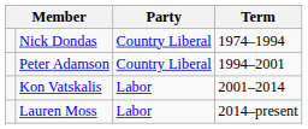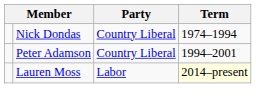 <table class="wikitable">
 <tr>
 <th colspan="2">Member</th>
 <th>Party</th>
 <th>Term</th>
 </tr>
 <tr>
 <td> </td>
 <td><a href='#'>Nick Dondas</a></td>
 <td><a href='#'>Country Liberal</a></td>
 <td>1974–1994</td>
 </tr>
 <tr>
 <td> </td>
 <td><a href='#'>Peter Adamson</a></td>
 <td><a href='#'>Country Liberal</a></td>
 <td>1994–2001</td>
 </tr>
 <tr>
 <td> </td>
-<td><a href='#'>Kon Vatskalis</a></td>
-<td><a href='#'>Labor</a></td>
-<td>2001–2014</td>
-</tr>
-<tr>
-<td> </td>
 <td><a href='#'>Lauren Moss</a></td>
 <td><a href='#'>Labor</a></td>
-<td>2014–present</td>
+<td style="background: lightyellow;">2014–present</td>
 </tr>
 </table>
